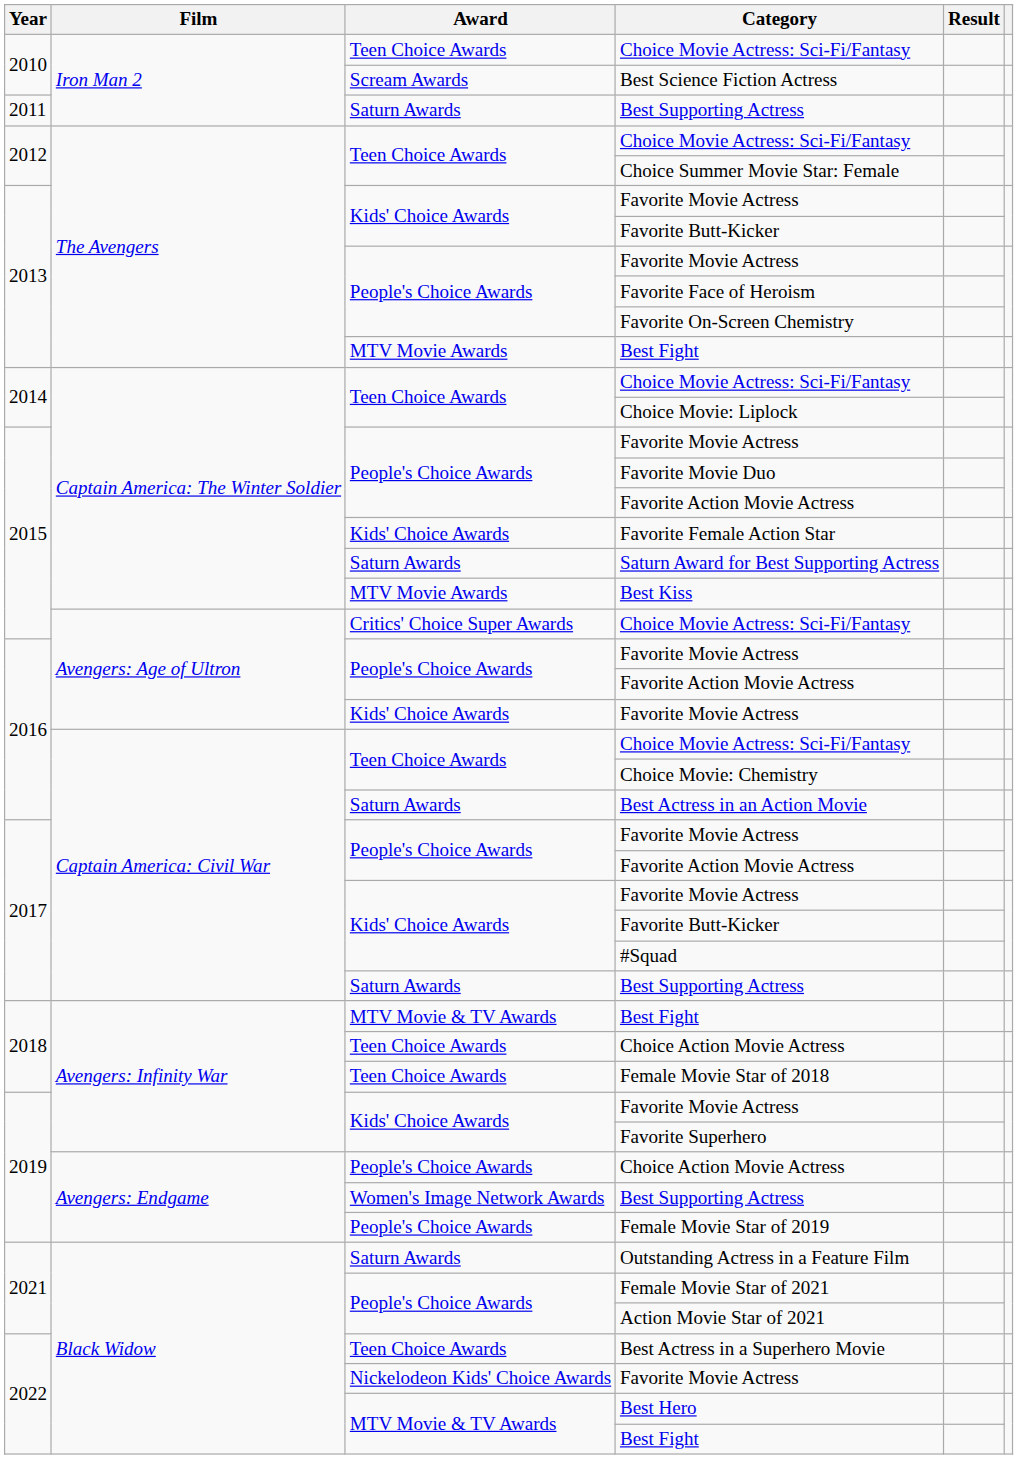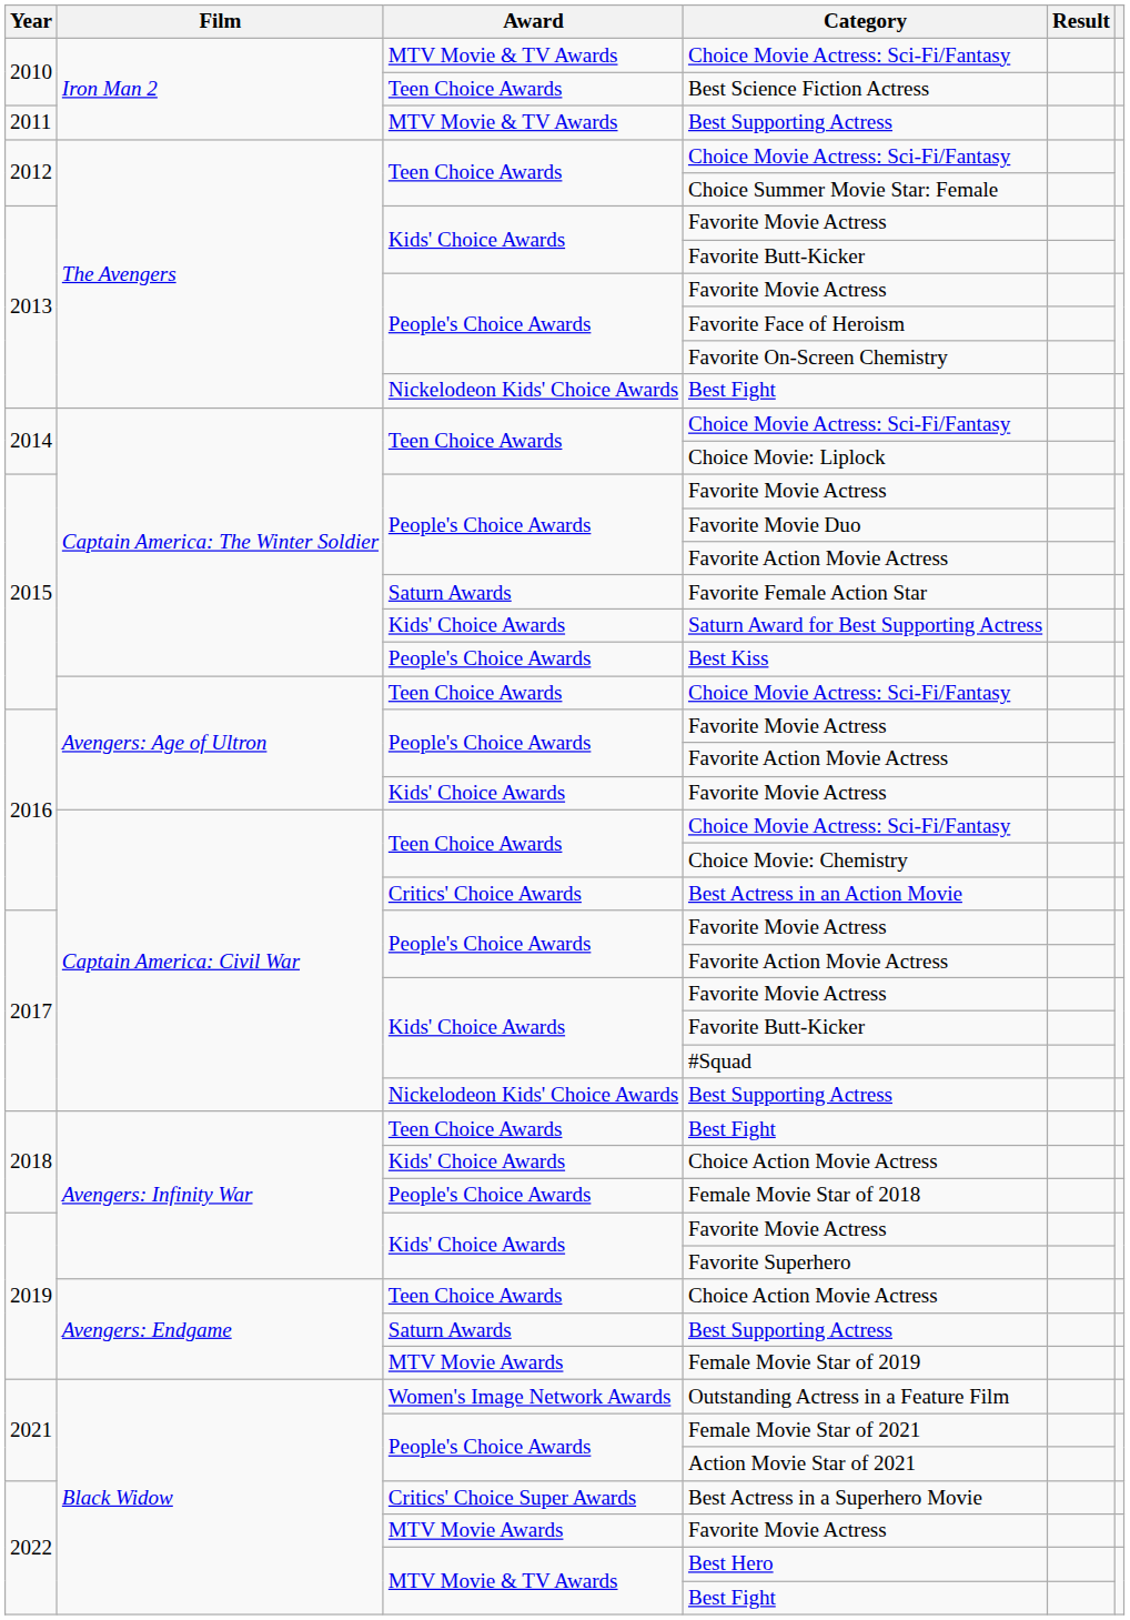 <table class="wikitable sortable">
 <tr>
 <th>Year</th>
 <th>Film</th>
 <th>Award</th>
 <th>Category</th>
 <th>Result</th>
 <th scope="col" class="unsortable"></th>
 </tr>
 <tr>
 <td rowspan="2">2010</td>
 <td rowspan="3"><em><a href='#'>Iron Man 2</a></em></td>
-<td><a href='#'>Teen Choice Awards</a></td>
+<td><a href='#'>MTV Movie & TV Awards</a></td>
 <td><a href='#'>Choice Movie Actress: Sci-Fi/Fantasy</a></td>
 <td></td>
 <td style="text-align: center;"></td>
 </tr>
 <tr>
-<td><a href='#'>Scream Awards</a></td>
+<td><a href='#'>Teen Choice Awards</a></td>
 <td>Best Science Fiction Actress</td>
 <td></td>
 <td style="text-align: center;"></td>
 </tr>
 <tr>
 <td>2011</td>
-<td><a href='#'>Saturn Awards</a></td>
+<td><a href='#'>MTV Movie & TV Awards</a></td>
 <td><a href='#'>Best Supporting Actress</a></td>
 <td></td>
 <td style="text-align:center;"></td>
 </tr>
 <tr>
 <td rowspan="2">2012</td>
 <td rowspan="8"><em><a href='#'>The Avengers</a></em></td>
 <td rowspan="2"><a href='#'>Teen Choice Awards</a></td>
 <td><a href='#'>Choice Movie Actress: Sci-Fi/Fantasy</a></td>
 <td></td>
 <td rowspan="2" style="text-align:center;"></td>
 </tr>
 <tr>
 <td>Choice Summer Movie Star: Female</td>
 <td></td>
 </tr>
 <tr>
 <td rowspan="6">2013</td>
 <td rowspan="2"><a href='#'>Kids' Choice Awards</a></td>
 <td>Favorite Movie Actress</td>
 <td></td>
 <td rowspan="2" style="text-align:center;"></td>
 </tr>
 <tr>
 <td>Favorite Butt-Kicker</td>
 <td></td>
 </tr>
 <tr>
 <td rowspan="3"><a href='#'>People's Choice Awards</a></td>
 <td>Favorite Movie Actress</td>
 <td></td>
 <td rowspan="3" style="text-align:center;"></td>
 </tr>
 <tr>
 <td>Favorite Face of Heroism</td>
 <td></td>
 </tr>
 <tr>
 <td>Favorite On-Screen Chemistry </td>
 <td></td>
 </tr>
 <tr>
-<td><a href='#'>MTV Movie Awards</a></td>
+<td><a href='#'>Nickelodeon Kids' Choice Awards</a></td>
 <td><a href='#'>Best Fight</a> </td>
 <td></td>
 <td style="text-align:center;"></td>
 </tr>
 <tr>
 <td rowspan="2">2014</td>
 <td rowspan="8"><em><a href='#'>Captain America: The Winter Soldier</a></em></td>
 <td rowspan="2"><a href='#'>Teen Choice Awards</a></td>
 <td><a href='#'>Choice Movie Actress: Sci-Fi/Fantasy</a></td>
 <td></td>
 <td rowspan="2" style="text-align:center;"></td>
 </tr>
 <tr>
 <td>Choice Movie: Liplock </td>
 <td></td>
 </tr>
 <tr>
 <td rowspan="7">2015</td>
 <td rowspan="3"><a href='#'>People's Choice Awards</a></td>
 <td>Favorite Movie Actress</td>
 <td></td>
 <td rowspan="3" style="text-align:center;"></td>
 </tr>
 <tr>
 <td>Favorite Movie Duo </td>
 <td></td>
 </tr>
 <tr>
 <td>Favorite Action Movie Actress</td>
 <td></td>
 </tr>
 <tr>
-<td><a href='#'>Kids' Choice Awards</a></td>
+<td><a href='#'>Saturn Awards</a></td>
 <td>Favorite Female Action Star</td>
 <td></td>
 <td style="text-align:center;"></td>
 </tr>
 <tr>
-<td><a href='#'>Saturn Awards</a></td>
+<td><a href='#'>Kids' Choice Awards</a></td>
 <td><a href='#'>Saturn Award for Best Supporting Actress</a></td>
 <td></td>
 <td style="text-align:center;"></td>
 </tr>
 <tr>
-<td><a href='#'>MTV Movie Awards</a></td>
+<td><a href='#'>People's Choice Awards</a></td>
 <td><a href='#'>Best Kiss</a> </td>
 <td></td>
 <td style="text-align:center;"></td>
 </tr>
 <tr>
 <td rowspan="4"><em><a href='#'>Avengers: Age of Ultron</a></em></td>
-<td><a href='#'>Critics' Choice Super Awards</a></td>
+<td><a href='#'>Teen Choice Awards</a></td>
 <td><a href='#'>Choice Movie Actress: Sci-Fi/Fantasy</a></td>
 <td></td>
 <td style="text-align:center;"></td>
 </tr>
 <tr>
 <td rowspan="6">2016</td>
 <td rowspan="2"><a href='#'>People's Choice Awards</a></td>
 <td>Favorite Movie Actress</td>
 <td></td>
 <td rowspan="2" style="text-align:center;"></td>
 </tr>
 <tr>
 <td>Favorite Action Movie Actress</td>
 <td></td>
 </tr>
 <tr>
 <td><a href='#'>Kids' Choice Awards</a></td>
 <td>Favorite Movie Actress</td>
 <td></td>
 <td style="text-align:center;"></td>
 </tr>
 <tr>
 <td rowspan="9"><em><a href='#'>Captain America: Civil War</a></em></td>
 <td rowspan="2"><a href='#'>Teen Choice Awards</a></td>
 <td><a href='#'>Choice Movie Actress: Sci-Fi/Fantasy</a></td>
 <td></td>
 <td style="text-align:center;"></td>
 </tr>
 <tr>
 <td>Choice Movie: Chemistry </td>
 <td></td>
 <td style="text-align:center;"></td>
 </tr>
 <tr>
-<td><a href='#'>Saturn Awards</a></td>
+<td><a href='#'>Critics' Choice Awards</a></td>
 <td><a href='#'>Best Actress in an Action Movie</a></td>
 <td></td>
 <td style="text-align:center;"></td>
 </tr>
 <tr>
 <td rowspan="6">2017</td>
 <td rowspan="2"><a href='#'>People's Choice Awards</a></td>
 <td>Favorite Movie Actress</td>
 <td></td>
 <td rowspan="2" style="text-align:center;"></td>
 </tr>
 <tr>
 <td>Favorite Action Movie Actress</td>
 <td></td>
 </tr>
 <tr>
 <td rowspan="3"><a href='#'>Kids' Choice Awards</a></td>
 <td>Favorite Movie Actress</td>
 <td></td>
 <td rowspan="3" style="text-align:center;"></td>
 </tr>
 <tr>
 <td>Favorite Butt-Kicker</td>
 <td></td>
 </tr>
 <tr>
 <td>#Squad </td>
 <td></td>
 </tr>
 <tr>
-<td><a href='#'>Saturn Awards</a></td>
+<td><a href='#'>Nickelodeon Kids' Choice Awards</a></td>
 <td><a href='#'>Best Supporting Actress</a></td>
 <td></td>
 <td style="text-align:center;"></td>
 </tr>
 <tr>
 <td rowspan="3">2018</td>
 <td rowspan="5"><em><a href='#'>Avengers: Infinity War</a></em></td>
-<td><a href='#'>MTV Movie & TV Awards</a></td>
+<td><a href='#'>Teen Choice Awards</a></td>
 <td><a href='#'>Best Fight</a> </td>
 <td></td>
 <td style="text-align:center;"></td>
 </tr>
 <tr>
-<td><a href='#'>Teen Choice Awards</a></td>
+<td><a href='#'>Kids' Choice Awards</a></td>
 <td>Choice Action Movie Actress</td>
 <td></td>
 <td style="text-align:center;"></td>
 </tr>
 <tr>
-<td><a href='#'>Teen Choice Awards</a></td>
+<td><a href='#'>People's Choice Awards</a></td>
 <td>Female Movie Star of 2018</td>
 <td></td>
 <td style="text-align:center;"></td>
 </tr>
 <tr>
 <td rowspan="5">2019</td>
 <td rowspan="2"><a href='#'>Kids' Choice Awards</a></td>
 <td>Favorite Movie Actress</td>
 <td></td>
 <td rowspan="2" style="text-align:center;"></td>
 </tr>
 <tr>
 <td>Favorite Superhero</td>
 <td></td>
 </tr>
 <tr>
 <td rowspan="3"><em><a href='#'>Avengers: Endgame</a></em></td>
-<td><a href='#'>People's Choice Awards</a></td>
+<td><a href='#'>Teen Choice Awards</a></td>
 <td>Choice Action Movie Actress</td>
 <td></td>
 <td style="text-align:center;"></td>
 </tr>
 <tr>
-<td><a href='#'>Women's Image Network Awards</a></td>
+<td><a href='#'>Saturn Awards</a></td>
 <td><a href='#'>Best Supporting Actress</a></td>
 <td></td>
 <td style="text-align:center;"></td>
 </tr>
 <tr>
-<td><a href='#'>People's Choice Awards</a></td>
+<td><a href='#'>MTV Movie Awards</a></td>
 <td>Female Movie Star of 2019</td>
 <td></td>
 <td style="text-align:center;"></td>
 </tr>
 <tr>
 <td rowspan="3">2021</td>
 <td rowspan="7"><em><a href='#'>Black Widow</a></em></td>
-<td><a href='#'>Saturn Awards</a></td>
+<td><a href='#'>Women's Image Network Awards</a></td>
 <td>Outstanding Actress in a Feature Film</td>
 <td></td>
 <td style="text-align: center;"></td>
 </tr>
 <tr>
 <td rowspan="2"><a href='#'>People's Choice Awards</a></td>
 <td>Female Movie Star of 2021</td>
 <td></td>
 <td rowspan="2" style="text-align: center;"></td>
 </tr>
 <tr>
 <td>Action Movie Star of 2021</td>
 <td></td>
 </tr>
 <tr>
 <td rowspan="4">2022</td>
-<td><a href='#'>Teen Choice Awards</a></td>
+<td><a href='#'>Critics' Choice Super Awards</a></td>
 <td>Best Actress in a Superhero Movie</td>
 <td></td>
 <td style="text-align:center;"></td>
 </tr>
 <tr>
-<td><a href='#'>Nickelodeon Kids' Choice Awards</a></td>
+<td><a href='#'>MTV Movie Awards</a></td>
 <td>Favorite Movie Actress</td>
 <td></td>
 <td style="text-align: center;"></td>
 </tr>
 <tr>
 <td rowspan="2"><a href='#'>MTV Movie & TV Awards</a></td>
 <td><a href='#'>Best Hero</a></td>
 <td></td>
 <td rowspan="2" style="text-align: center;"></td>
 </tr>
 <tr>
 <td><a href='#'>Best Fight</a></td>
 <td></td>
 </tr>
 </table>
